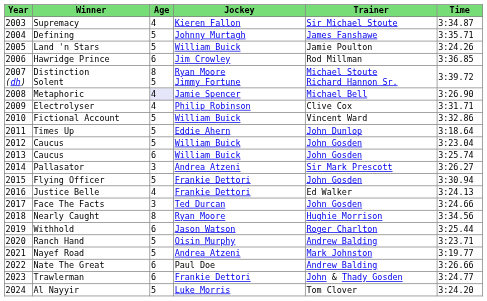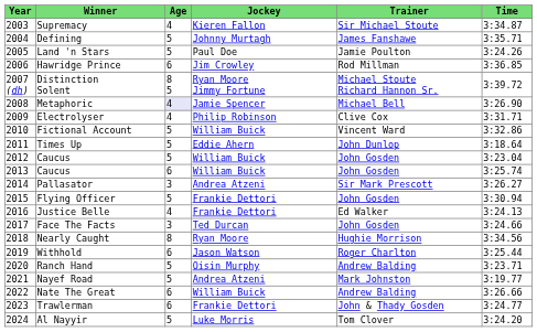 <table class = "sortable" | border="1" style="border-collapse: collapse; font-size:90%">
 <tr bgcolor="#77dd77" align="center">
 <th style="width:36px"><strong>Year</strong></th>
 <th style="width:160px"><strong>Winner</strong></th>
 <th style="width:30px"><strong>Age</strong></th>
 <th style="width:180px"><strong>Jockey</strong></th>
 <th style="width:180px"><strong>Trainer</strong></th>
 <th style="width:60px"><strong>Time</strong></th>
 </tr>
 <tr>
 <td>2003</td>
 <td>Supremacy</td>
 <td>4</td>
 <td><a href='#'>Kieren Fallon</a></td>
 <td><a href='#'>Sir Michael Stoute</a></td>
 <td>3:34.87</td>
 </tr>
 <tr>
 <td>2004</td>
 <td>Defining</td>
 <td>5</td>
 <td><a href='#'>Johnny Murtagh</a></td>
 <td><a href='#'>James Fanshawe</a></td>
 <td>3:35.71</td>
 </tr>
 <tr>
 <td>2005</td>
 <td>Land 'n Stars</td>
 <td>5</td>
-<td><a href='#'>William Buick</a></td>
+<td>Paul Doe</td>
 <td>Jamie Poulton</td>
 <td>3:24.26</td>
 </tr>
 <tr>
 <td>2006</td>
 <td>Hawridge Prince</td>
 <td>6</td>
 <td><a href='#'>Jim Crowley</a></td>
 <td>Rod Millman</td>
 <td>3:36.85</td>
 </tr>
 <tr>
 <td>2007<br><em>(<a href='#'>dh</a>)</em></td>
 <td>Distinction<br>Solent</td>
 <td>8<br>5</td>
 <td><a href='#'>Ryan Moore</a><br><a href='#'>Jimmy Fortune</a></td>
 <td><a href='#'>Michael Stoute</a><br><a href='#'>Richard Hannon Sr.</a></td>
 <td>3:39.72</td>
 </tr>
 <tr>
 <td>2008</td>
 <td>Metaphoric</td>
 <td style="background: lavender;">4</td>
 <td><a href='#'>Jamie Spencer</a></td>
 <td><a href='#'>Michael Bell</a></td>
 <td>3:26.90</td>
 </tr>
 <tr>
 <td>2009</td>
 <td>Electrolyser</td>
 <td>4</td>
 <td><a href='#'>Philip Robinson</a></td>
 <td>Clive Cox</td>
 <td>3:31.71</td>
 </tr>
 <tr>
 <td>2010</td>
 <td>Fictional Account</td>
 <td>5</td>
 <td><a href='#'>William Buick</a></td>
 <td>Vincent Ward</td>
 <td>3:32.86</td>
 </tr>
 <tr>
 <td>2011</td>
 <td>Times Up</td>
 <td>5</td>
 <td><a href='#'>Eddie Ahern</a></td>
 <td><a href='#'>John Dunlop</a></td>
 <td>3:18.64</td>
 </tr>
 <tr>
 <td>2012</td>
 <td>Caucus</td>
 <td>5</td>
 <td><a href='#'>William Buick</a></td>
 <td><a href='#'>John Gosden</a></td>
 <td>3:23.04</td>
 </tr>
 <tr>
 <td>2013</td>
 <td>Caucus</td>
 <td>6</td>
 <td><a href='#'>William Buick</a></td>
 <td><a href='#'>John Gosden</a></td>
 <td>3:25.74</td>
 </tr>
 <tr>
 <td>2014</td>
 <td>Pallasator</td>
 <td>3</td>
 <td><a href='#'>Andrea Atzeni</a></td>
 <td><a href='#'>Sir Mark Prescott</a></td>
 <td>3:26.27</td>
 </tr>
 <tr>
 <td>2015</td>
 <td>Flying Officer</td>
 <td>5</td>
 <td><a href='#'>Frankie Dettori</a></td>
 <td><a href='#'>John Gosden</a></td>
 <td>3:30.94</td>
 </tr>
 <tr>
 <td>2016</td>
 <td>Justice Belle</td>
 <td>4</td>
 <td><a href='#'>Frankie Dettori</a></td>
 <td>Ed Walker</td>
 <td>3:24.13</td>
 </tr>
 <tr>
 <td>2017</td>
 <td>Face The Facts</td>
 <td>3</td>
 <td><a href='#'>Ted Durcan</a></td>
 <td><a href='#'>John Gosden</a></td>
 <td>3:24.66</td>
 </tr>
 <tr>
 <td>2018</td>
 <td>Nearly Caught</td>
 <td>8</td>
 <td><a href='#'>Ryan Moore</a></td>
 <td><a href='#'>Hughie Morrison</a></td>
 <td>3:34.56</td>
 </tr>
 <tr>
 <td>2019</td>
 <td>Withhold</td>
 <td>6</td>
 <td><a href='#'>Jason Watson</a></td>
 <td><a href='#'>Roger Charlton</a></td>
 <td>3:25.44</td>
 </tr>
 <tr>
 <td>2020</td>
 <td>Ranch Hand</td>
 <td>5</td>
 <td><a href='#'>Oisin Murphy</a></td>
 <td><a href='#'>Andrew Balding</a></td>
 <td>3:23.71</td>
 </tr>
 <tr>
 <td>2021</td>
 <td>Nayef Road</td>
 <td>5</td>
 <td><a href='#'>Andrea Atzeni</a></td>
 <td><a href='#'>Mark Johnston</a></td>
 <td>3:19.77</td>
 </tr>
 <tr>
 <td>2022</td>
 <td>Nate The Great</td>
 <td>6</td>
-<td>Paul Doe</td>
+<td><a href='#'>William Buick</a></td>
 <td><a href='#'>Andrew Balding</a></td>
 <td>3:26.66</td>
 </tr>
 <tr>
 <td>2023</td>
 <td>Trawlerman</td>
 <td>6</td>
 <td><a href='#'>Frankie Dettori</a></td>
 <td><a href='#'>John</a> & <a href='#'>Thady Gosden</a></td>
 <td>3:24.77</td>
 </tr>
 <tr>
 <td>2024</td>
 <td>Al Nayyir</td>
 <td>5</td>
 <td><a href='#'>Luke Morris</a></td>
 <td>Tom Clover</td>
 <td>3:24.20</td>
 </tr>
 </table>
